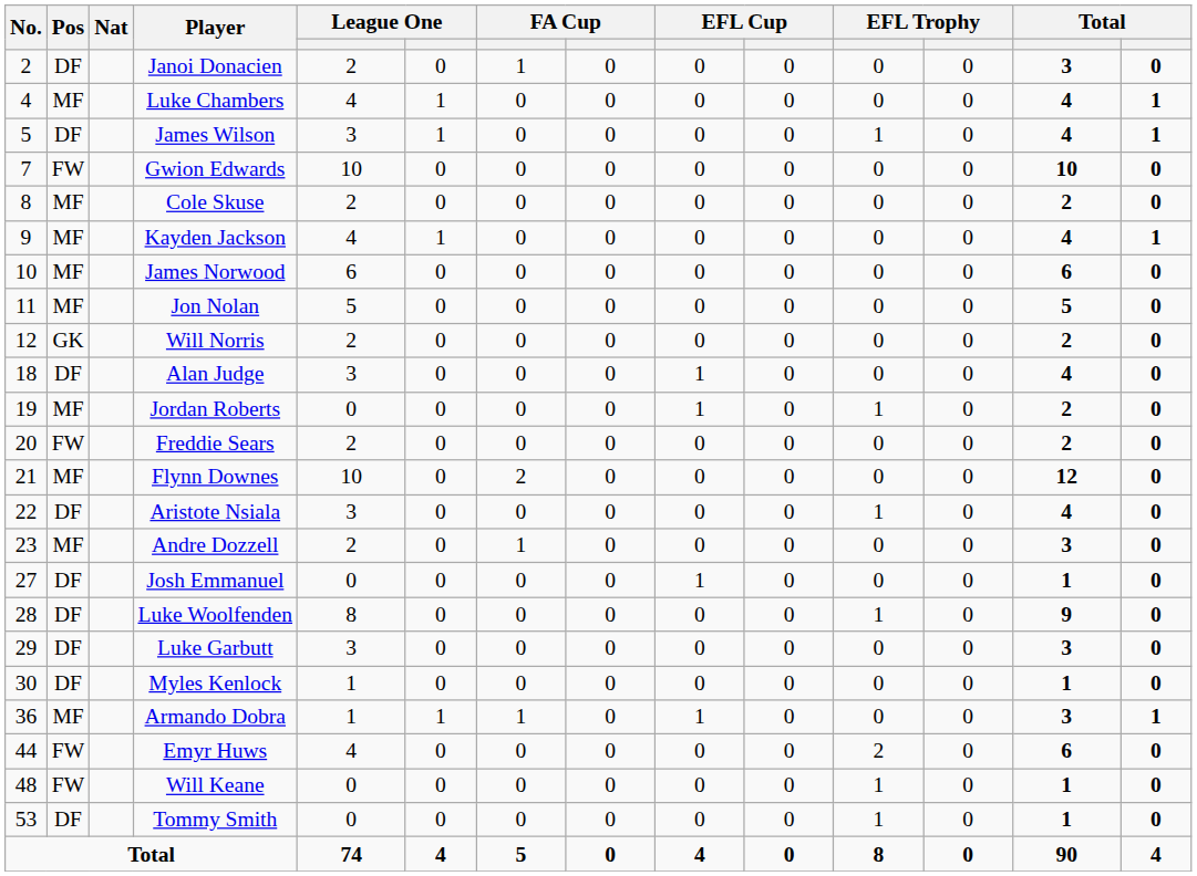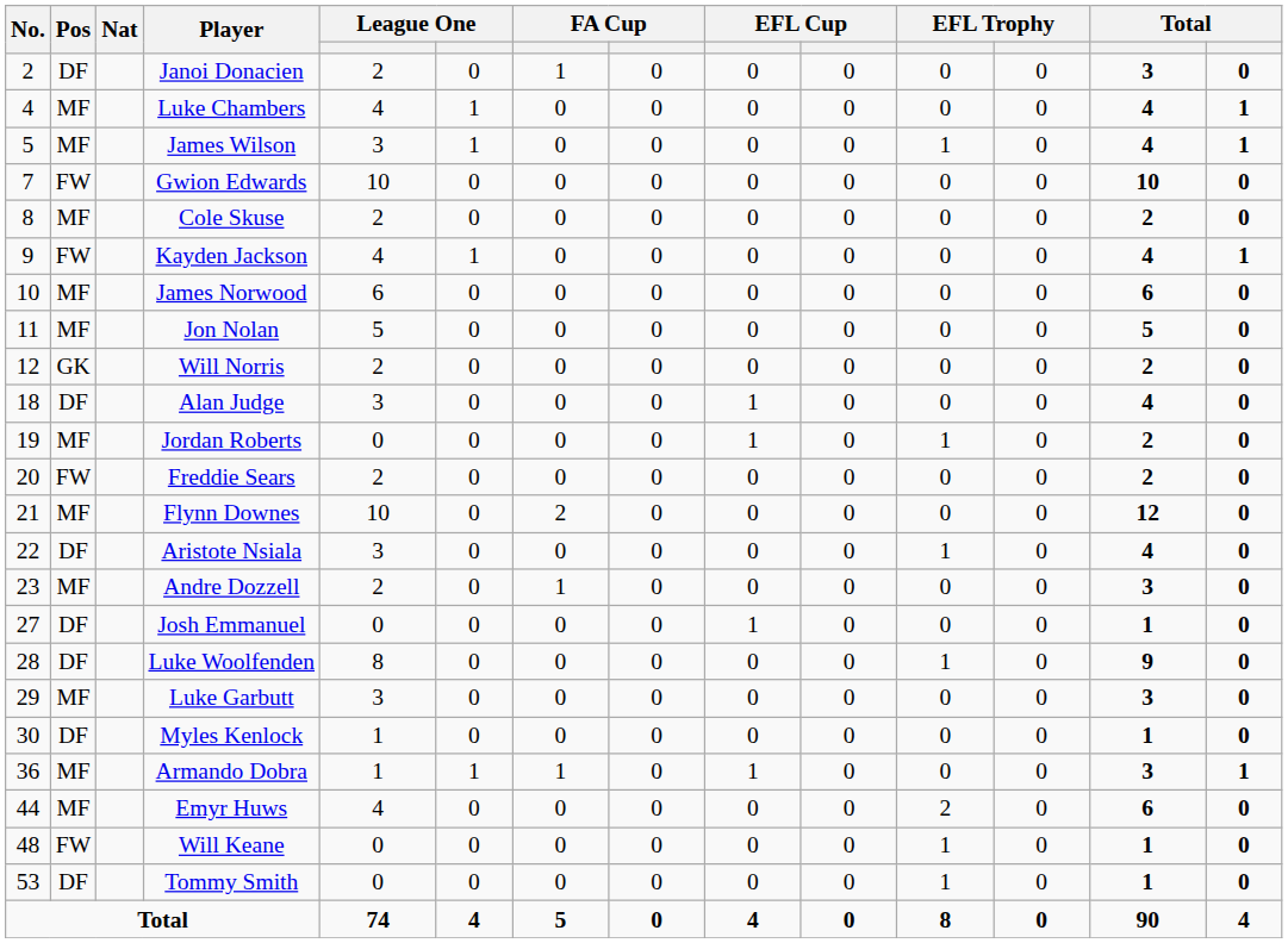 <table class="wikitable sortable" style="text-align: center;">
 <tr>
 <th rowspan="2">No.</th>
 <th rowspan="2">Pos</th>
 <th rowspan="2">Nat</th>
 <th rowspan="2">Player</th>
 <th colspan="2" width=125>League One</th>
 <th colspan="2" width=125>FA Cup</th>
 <th colspan="2" width=125>EFL Cup</th>
 <th colspan="2" width=125>EFL Trophy</th>
 <th colspan="2" width=125>Total</th>
 </tr>
 <tr>
 <th></th>
 <th></th>
 <th></th>
 <th></th>
 <th></th>
 <th></th>
 <th></th>
 <th></th>
 <th></th>
 <th></th>
 </tr>
 <tr>
 <td>2</td>
 <td>DF</td>
 <td align="left"></td>
 <td><a href='#'>Janoi Donacien</a></td>
 <td>2</td>
 <td>0</td>
 <td>1</td>
 <td>0</td>
 <td>0</td>
 <td>0</td>
 <td>0</td>
 <td>0</td>
 <td><strong>3</strong></td>
 <td><strong>0</strong></td>
 </tr>
 <tr>
 <td>4</td>
 <td>MF</td>
 <td align="left"></td>
 <td><a href='#'>Luke Chambers</a></td>
 <td>4</td>
 <td>1</td>
 <td>0</td>
 <td>0</td>
 <td>0</td>
 <td>0</td>
 <td>0</td>
 <td>0</td>
 <td><strong>4</strong></td>
 <td><strong>1</strong></td>
 </tr>
 <tr>
 <td>5</td>
-<td>DF</td>
+<td>MF</td>
 <td align="left"></td>
 <td><a href='#'>James Wilson</a></td>
 <td>3</td>
 <td>1</td>
 <td>0</td>
 <td>0</td>
 <td>0</td>
 <td>0</td>
 <td>1</td>
 <td>0</td>
 <td><strong>4</strong></td>
 <td><strong>1</strong></td>
 </tr>
 <tr>
 <td>7</td>
 <td>FW</td>
 <td align="left"></td>
 <td><a href='#'>Gwion Edwards</a></td>
 <td>10</td>
 <td>0</td>
 <td>0</td>
 <td>0</td>
 <td>0</td>
 <td>0</td>
 <td>0</td>
 <td>0</td>
 <td><strong>10</strong></td>
 <td><strong>0</strong></td>
 </tr>
 <tr>
 <td>8</td>
 <td>MF</td>
 <td align="left"></td>
 <td><a href='#'>Cole Skuse</a></td>
 <td>2</td>
 <td>0</td>
 <td>0</td>
 <td>0</td>
 <td>0</td>
 <td>0</td>
 <td>0</td>
 <td>0</td>
 <td><strong>2</strong></td>
 <td><strong>0</strong></td>
 </tr>
 <tr>
 <td>9</td>
-<td>MF</td>
+<td>FW</td>
 <td align="left"></td>
 <td><a href='#'>Kayden Jackson</a></td>
 <td>4</td>
 <td>1</td>
 <td>0</td>
 <td>0</td>
 <td>0</td>
 <td>0</td>
 <td>0</td>
 <td>0</td>
 <td><strong>4</strong></td>
 <td><strong>1</strong></td>
 </tr>
 <tr>
 <td>10</td>
 <td>MF</td>
 <td align="left"></td>
 <td><a href='#'>James Norwood</a></td>
 <td>6</td>
 <td>0</td>
 <td>0</td>
 <td>0</td>
 <td>0</td>
 <td>0</td>
 <td>0</td>
 <td>0</td>
 <td><strong>6</strong></td>
 <td><strong>0</strong></td>
 </tr>
 <tr>
 <td>11</td>
 <td>MF</td>
 <td align="left"></td>
 <td><a href='#'>Jon Nolan</a></td>
 <td>5</td>
 <td>0</td>
 <td>0</td>
 <td>0</td>
 <td>0</td>
 <td>0</td>
 <td>0</td>
 <td>0</td>
 <td><strong>5</strong></td>
 <td><strong>0</strong></td>
 </tr>
 <tr>
 <td>12</td>
 <td>GK</td>
 <td align="left"></td>
 <td><a href='#'>Will Norris</a></td>
 <td>2</td>
 <td>0</td>
 <td>0</td>
 <td>0</td>
 <td>0</td>
 <td>0</td>
 <td>0</td>
 <td>0</td>
 <td><strong>2</strong></td>
 <td><strong>0</strong></td>
 </tr>
 <tr>
 <td>18</td>
 <td>DF</td>
 <td align="left"></td>
 <td><a href='#'>Alan Judge</a></td>
 <td>3</td>
 <td>0</td>
 <td>0</td>
 <td>0</td>
 <td>1</td>
 <td>0</td>
 <td>0</td>
 <td>0</td>
 <td><strong>4</strong></td>
 <td><strong>0</strong></td>
 </tr>
 <tr>
 <td>19</td>
 <td>MF</td>
 <td align="left"></td>
 <td><a href='#'>Jordan Roberts</a></td>
 <td>0</td>
 <td>0</td>
 <td>0</td>
 <td>0</td>
 <td>1</td>
 <td>0</td>
 <td>1</td>
 <td>0</td>
 <td><strong>2</strong></td>
 <td><strong>0</strong></td>
 </tr>
 <tr>
 <td>20</td>
 <td>FW</td>
 <td align="left"></td>
 <td><a href='#'>Freddie Sears</a></td>
 <td>2</td>
 <td>0</td>
 <td>0</td>
 <td>0</td>
 <td>0</td>
 <td>0</td>
 <td>0</td>
 <td>0</td>
 <td><strong>2</strong></td>
 <td><strong>0</strong></td>
 </tr>
 <tr>
 <td>21</td>
 <td>MF</td>
 <td align="left"></td>
 <td><a href='#'>Flynn Downes</a></td>
 <td>10</td>
 <td>0</td>
 <td>2</td>
 <td>0</td>
 <td>0</td>
 <td>0</td>
 <td>0</td>
 <td>0</td>
 <td><strong>12</strong></td>
 <td><strong>0</strong></td>
 </tr>
 <tr>
 <td>22</td>
 <td>DF</td>
 <td align="left"></td>
 <td><a href='#'>Aristote Nsiala</a></td>
 <td>3</td>
 <td>0</td>
 <td>0</td>
 <td>0</td>
 <td>0</td>
 <td>0</td>
 <td>1</td>
 <td>0</td>
 <td><strong>4</strong></td>
 <td><strong>0</strong></td>
 </tr>
 <tr>
 <td>23</td>
 <td>MF</td>
 <td align="left"></td>
 <td><a href='#'>Andre Dozzell</a></td>
 <td>2</td>
 <td>0</td>
 <td>1</td>
 <td>0</td>
 <td>0</td>
 <td>0</td>
 <td>0</td>
 <td>0</td>
 <td><strong>3</strong></td>
 <td><strong>0</strong></td>
 </tr>
 <tr>
 <td>27</td>
 <td>DF</td>
 <td align="left"></td>
 <td><a href='#'>Josh Emmanuel</a></td>
 <td>0</td>
 <td>0</td>
 <td>0</td>
 <td>0</td>
 <td>1</td>
 <td>0</td>
 <td>0</td>
 <td>0</td>
 <td><strong>1</strong></td>
 <td><strong>0</strong></td>
 </tr>
 <tr>
 <td>28</td>
 <td>DF</td>
 <td align="left"></td>
 <td><a href='#'>Luke Woolfenden</a></td>
 <td>8</td>
 <td>0</td>
 <td>0</td>
 <td>0</td>
 <td>0</td>
 <td>0</td>
 <td>1</td>
 <td>0</td>
 <td><strong>9</strong></td>
 <td><strong>0</strong></td>
 </tr>
 <tr>
 <td>29</td>
-<td>DF</td>
+<td>MF</td>
 <td align="left"></td>
 <td><a href='#'>Luke Garbutt</a></td>
 <td>3</td>
 <td>0</td>
 <td>0</td>
 <td>0</td>
 <td>0</td>
 <td>0</td>
 <td>0</td>
 <td>0</td>
 <td><strong>3</strong></td>
 <td><strong>0</strong></td>
 </tr>
 <tr>
 <td>30</td>
 <td>DF</td>
 <td align="left"></td>
 <td><a href='#'>Myles Kenlock</a></td>
 <td>1</td>
 <td>0</td>
 <td>0</td>
 <td>0</td>
 <td>0</td>
 <td>0</td>
 <td>0</td>
 <td>0</td>
 <td><strong>1</strong></td>
 <td><strong>0</strong></td>
 </tr>
 <tr>
 <td>36</td>
 <td>MF</td>
 <td align="left"></td>
 <td><a href='#'>Armando Dobra</a></td>
 <td>1</td>
 <td>1</td>
 <td>1</td>
 <td>0</td>
 <td>1</td>
 <td>0</td>
 <td>0</td>
 <td>0</td>
 <td><strong>3</strong></td>
 <td><strong>1</strong></td>
 </tr>
 <tr>
 <td>44</td>
-<td>FW</td>
+<td>MF</td>
 <td align="left"></td>
 <td><a href='#'>Emyr Huws</a></td>
 <td>4</td>
 <td>0</td>
 <td>0</td>
 <td>0</td>
 <td>0</td>
 <td>0</td>
 <td>2</td>
 <td>0</td>
 <td><strong>6</strong></td>
 <td><strong>0</strong></td>
 </tr>
 <tr>
 <td>48</td>
 <td>FW</td>
 <td align="left"></td>
 <td><a href='#'>Will Keane</a></td>
 <td>0</td>
 <td>0</td>
 <td>0</td>
 <td>0</td>
 <td>0</td>
 <td>0</td>
 <td>1</td>
 <td>0</td>
 <td><strong>1</strong></td>
 <td><strong>0</strong></td>
 </tr>
 <tr>
 <td>53</td>
 <td>DF</td>
 <td align="left"></td>
 <td><a href='#'>Tommy Smith</a></td>
 <td>0</td>
 <td>0</td>
 <td>0</td>
 <td>0</td>
 <td>0</td>
 <td>0</td>
 <td>1</td>
 <td>0</td>
 <td><strong>1</strong></td>
 <td><strong>0</strong></td>
 </tr>
 <tr>
 <td colspan=4><strong>Total</strong></td>
 <td><strong>74</strong></td>
 <td><strong>4</strong></td>
 <td><strong>5</strong></td>
 <td><strong>0</strong></td>
 <td><strong>4</strong></td>
 <td><strong>0</strong></td>
 <td><strong>8</strong></td>
 <td><strong>0</strong></td>
 <td><strong>90</strong></td>
 <td><strong>4</strong></td>
 </tr>
 </table>
